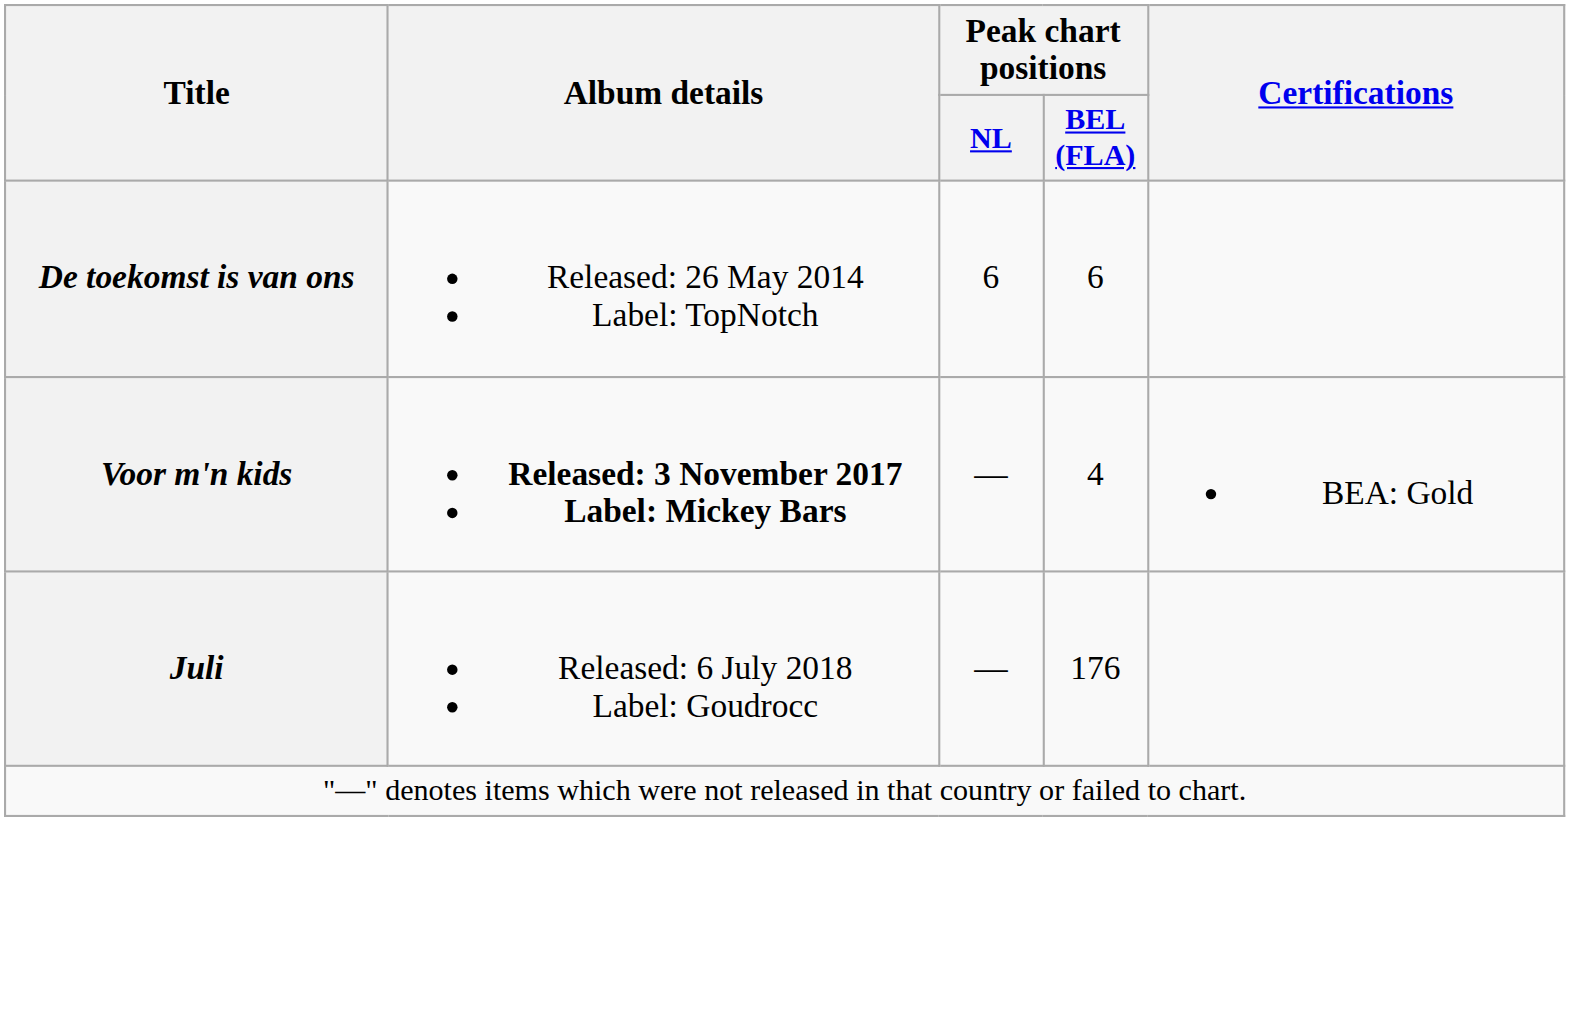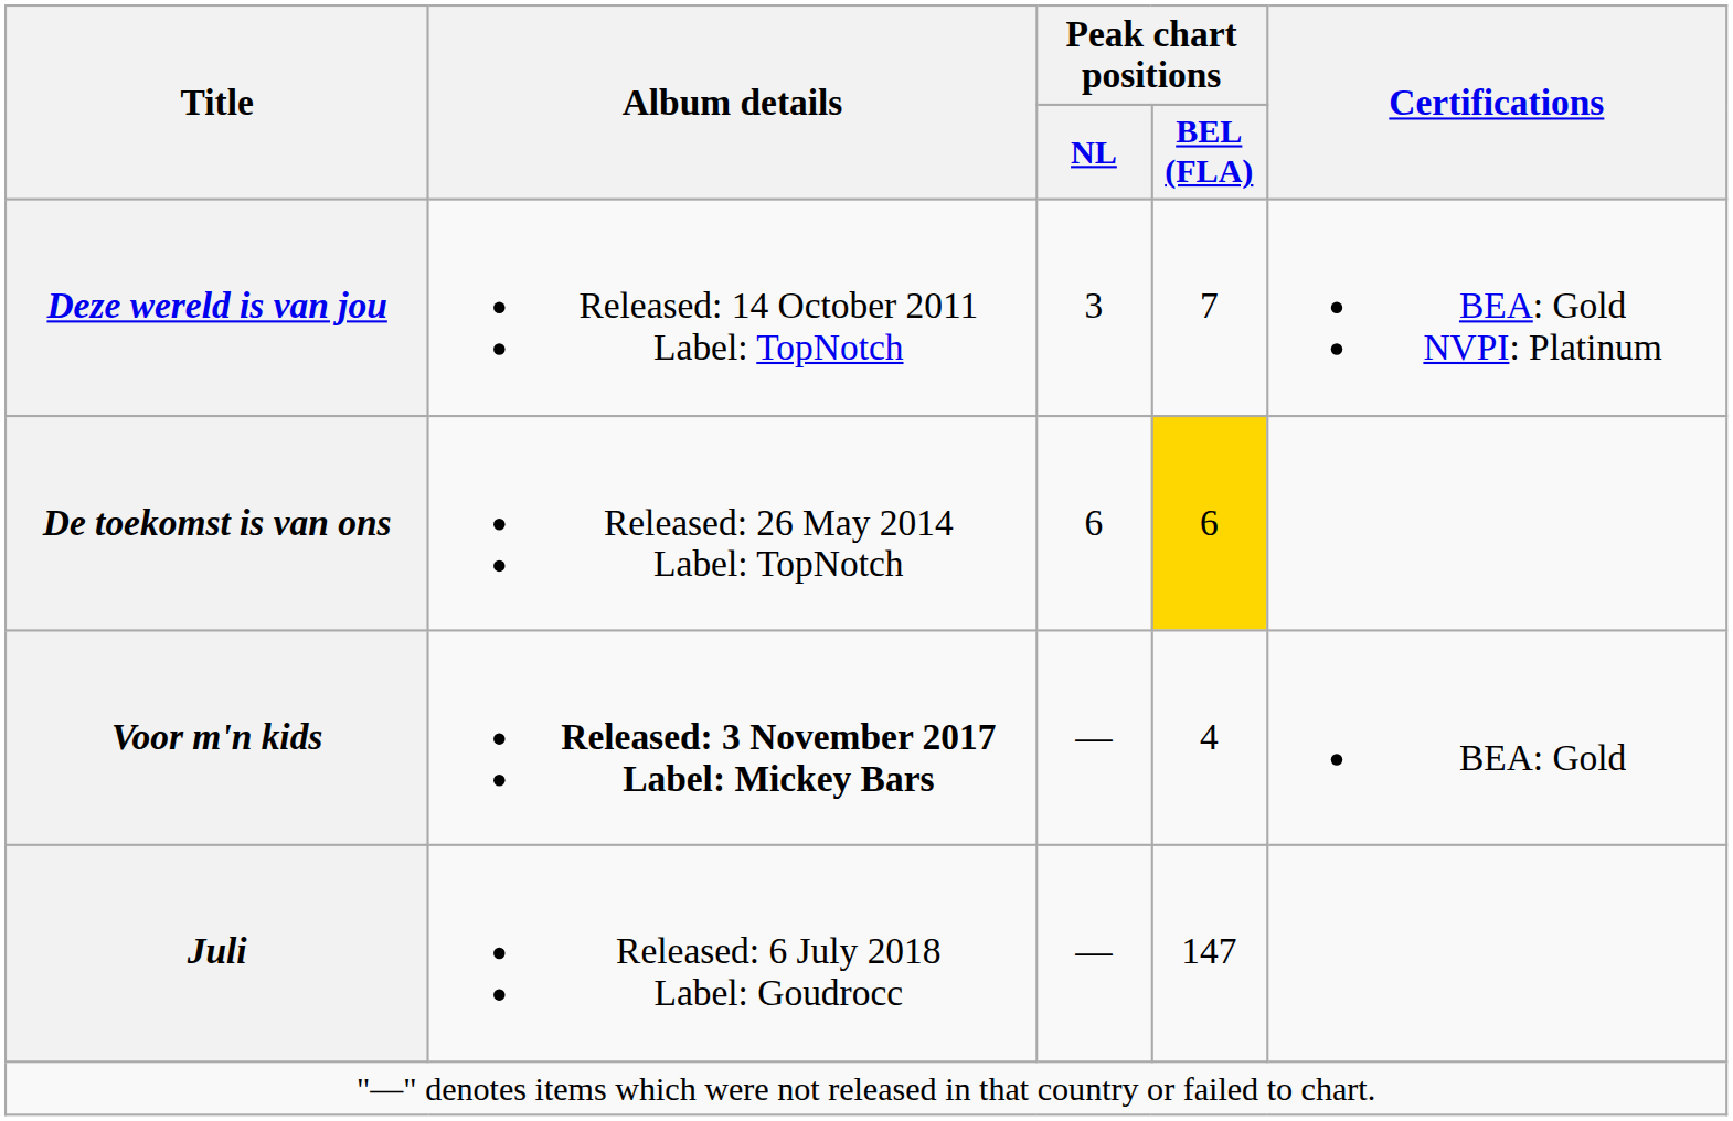 <table class="wikitable plainrowheaders" style="text-align:center;" border="1">
 <tr>
 <th scope="col" rowspan="2" style="width:11em;">Title</th>
 <th scope="col" rowspan="2" style="width:16em;">Album details</th>
 <th scope="col" colspan="2">Peak chart positions</th>
 <th scope="col" rowspan="2" style="width:12em;"><a href='#'>Certifications</a></th>
 </tr>
 <tr>
 <th scope="col" style="width:3em;font-size:90%;"><a href='#'>NL</a><br></th>
 <th scope="col" style="width:3em;font-size:90%;"><a href='#'>BEL<br>(FLA)</a><br></th>
 </tr>
 <tr>
+<th scope="row"><em><a href='#'>Deze wereld is van jou</a></em></th>
+<td><br><ul><li>Released: 14 October 2011</li><li>Label: <a href='#'>TopNotch</a></li></ul></td>
+<td>3</td>
+<td>7</td>
+<td><br><ul><li><a href='#'>BEA</a>: Gold</li><li><a href='#'>NVPI</a>: Platinum</li></ul></td>
+</tr>
+<tr>
 <th scope="row"><em>De toekomst is van ons</em></th>
 <td><br><ul><li>Released: 26 May 2014</li><li>Label: TopNotch</li></ul></td>
 <td>6</td>
-<td>6</td>
+<td style="background: gold;">6</td>
 <td></td>
 </tr>
 <tr>
 <th scope="row"><em>Voor m'n kids</em></th>
 <td><strong><br><ul><li>Released: 3 November 2017</li><li>Label: Mickey Bars</li></ul></strong></td>
 <td>—</td>
 <td>4</td>
 <td><br><ul><li>BEA: Gold </li></ul></td>
 </tr>
 <tr>
 <th scope="row"><em>Juli</em><br></th>
 <td><br><ul><li>Released: 6 July 2018</li><li>Label: Goudrocc</li></ul></td>
 <td>—</td>
-<td>176</td>
+<td>147</td>
 <td></td>
 </tr>
 <tr>
 <td colspan="5" align="center" style="font-size:90%;">"—" denotes items which were not released in that country or failed to chart.</td>
 </tr>
 </table>
